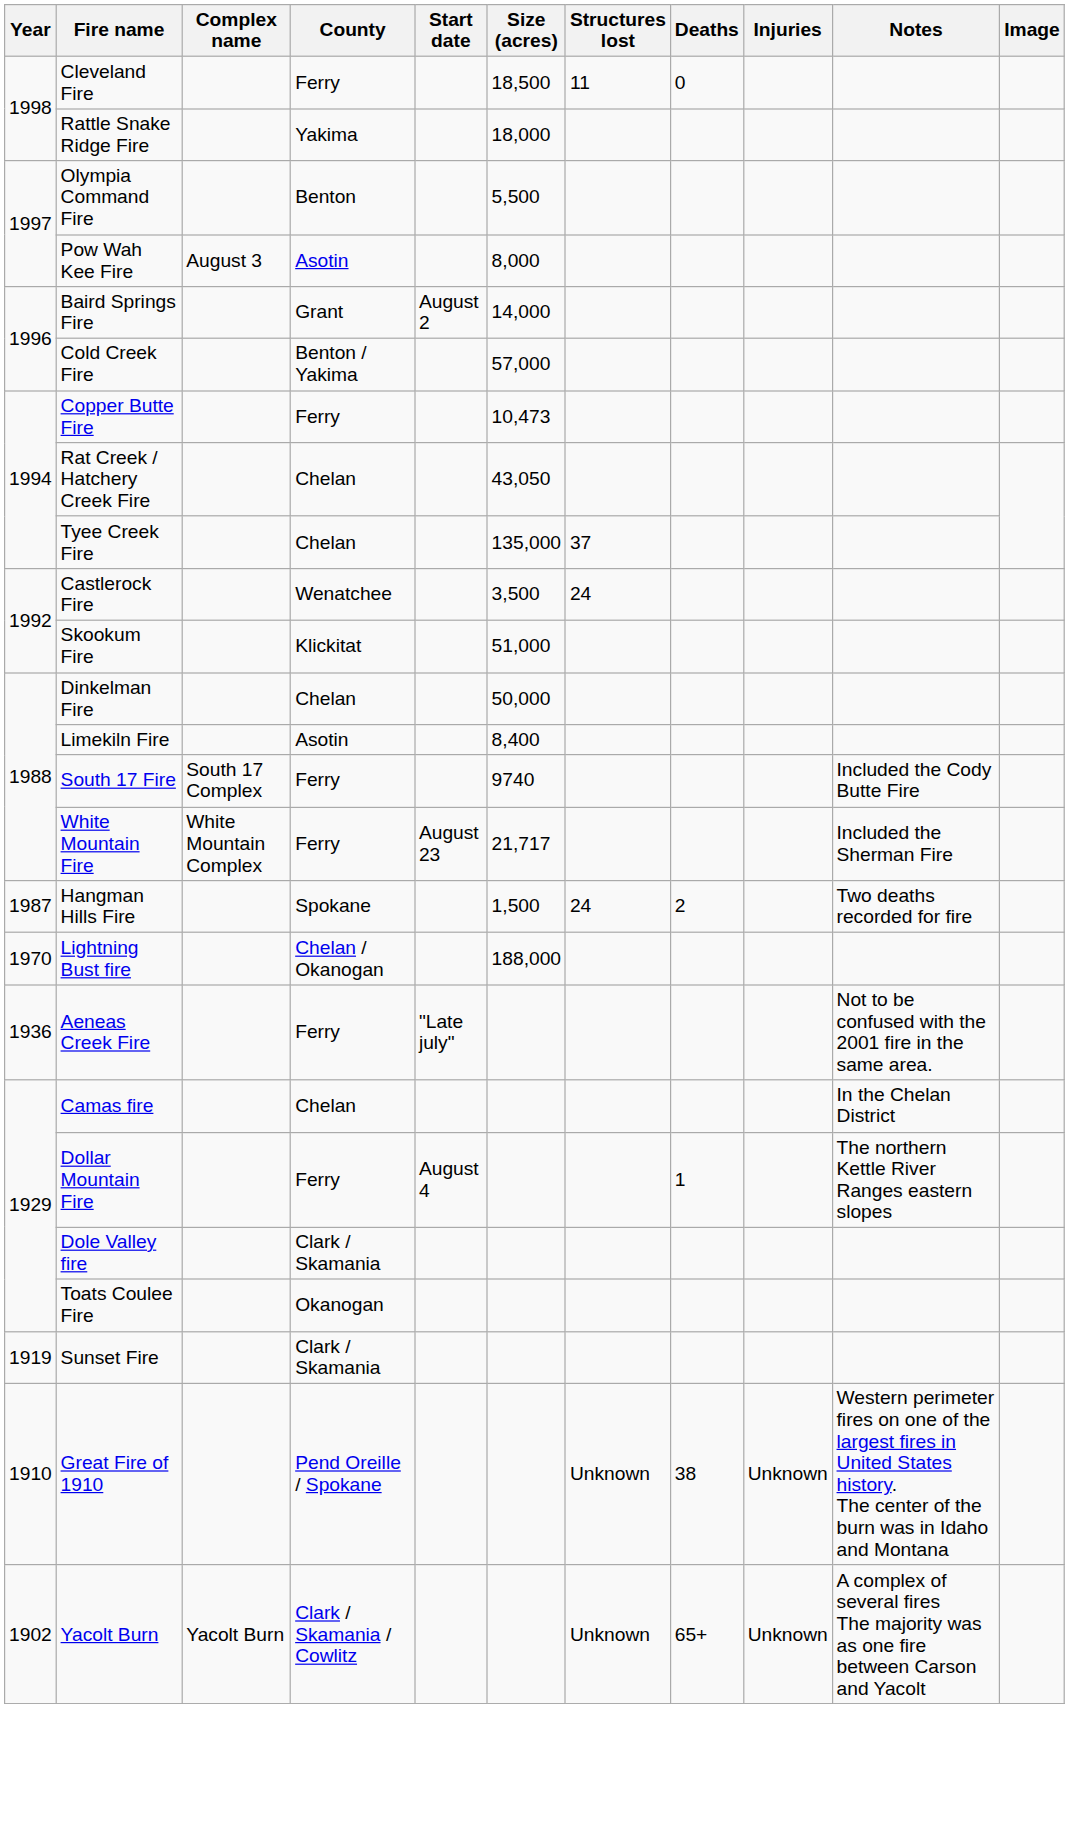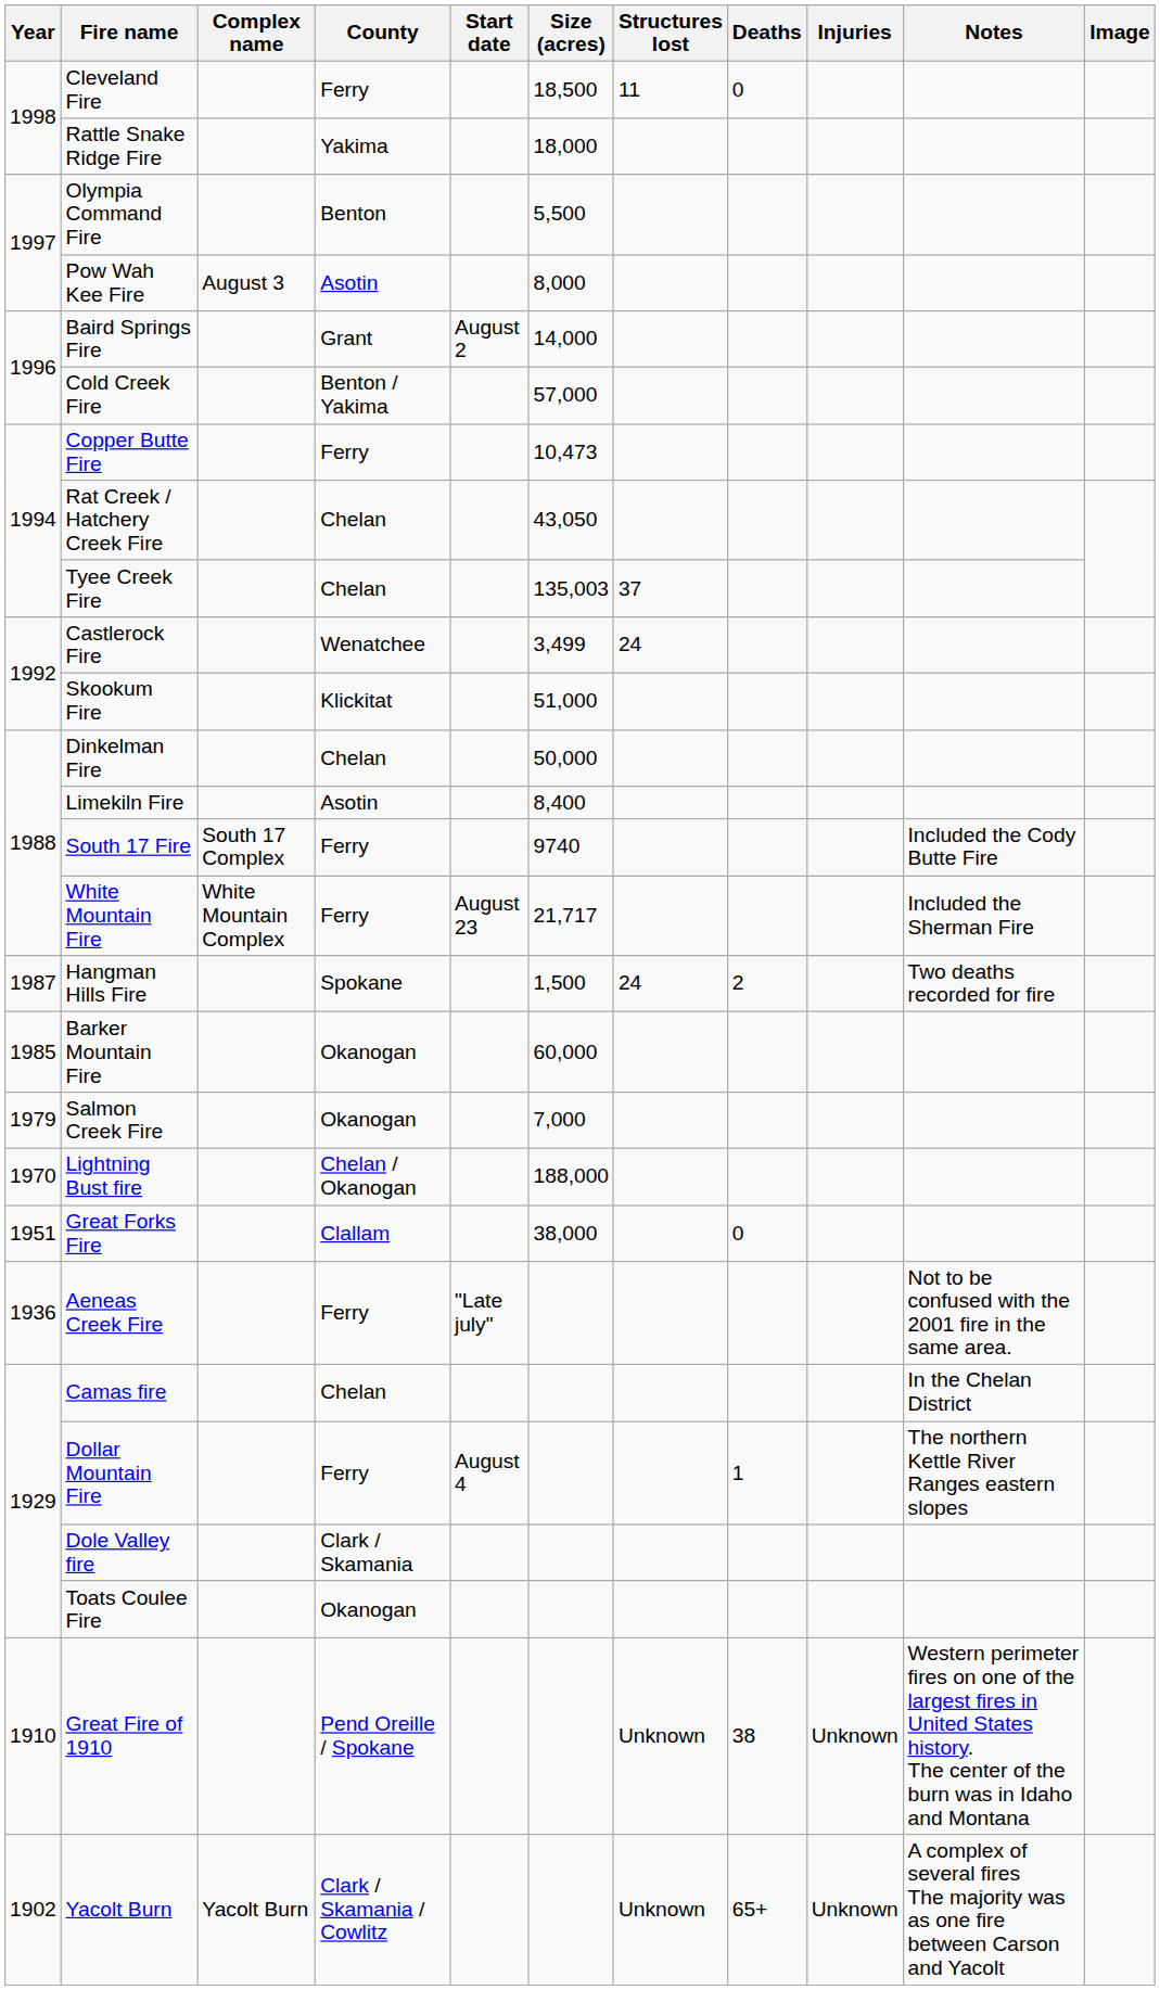 <table class="wikitable sortable" align="center" width="100%">
 <tr>
 <th>Year</th>
 <th>Fire name</th>
 <th>Complex name</th>
 <th>County</th>
 <th>Start date</th>
 <th data-sort-type="number">Size<br>(acres)</th>
 <th data-sort-type="number">Structures<br>lost</th>
 <th data-sort-type="number">Deaths</th>
 <th data-sort-type="number">Injuries</th>
 <th>Notes</th>
 <th>Image</th>
 </tr>
 <tr>
 <td rowspan=2>1998</td>
 <td>Cleveland Fire</td>
 <td></td>
 <td>Ferry</td>
 <td></td>
 <td>18,500</td>
 <td>11</td>
 <td>0</td>
 <td></td>
 <td></td>
 <td></td>
 </tr>
 <tr>
 <td>Rattle Snake Ridge Fire</td>
 <td></td>
 <td>Yakima</td>
 <td></td>
 <td>18,000</td>
 <td></td>
 <td></td>
 <td></td>
 <td></td>
 <td></td>
 </tr>
 <tr>
 <td rowspan=2>1997</td>
 <td>Olympia Command Fire</td>
 <td></td>
 <td>Benton</td>
 <td></td>
 <td>5,500</td>
 <td></td>
 <td></td>
 <td></td>
 <td></td>
 <td></td>
 </tr>
 <tr>
 <td>Pow Wah Kee Fire</td>
 <td>August 3</td>
 <td><a href='#'>Asotin</a></td>
 <td></td>
 <td>8,000</td>
 <td></td>
 <td></td>
 <td></td>
 <td></td>
 <td></td>
 </tr>
 <tr>
 <td Rowspan=2>1996</td>
 <td>Baird Springs Fire</td>
 <td></td>
 <td>Grant</td>
 <td>August 2</td>
 <td>14,000</td>
 <td></td>
 <td></td>
 <td></td>
 <td></td>
 <td></td>
 </tr>
 <tr>
 <td>Cold Creek Fire</td>
 <td></td>
 <td>Benton / Yakima</td>
 <td></td>
 <td>57,000</td>
 <td></td>
 <td></td>
 <td></td>
 <td></td>
 <td></td>
 </tr>
 <tr>
 <td Rowspan=3>1994</td>
 <td><a href='#'>Copper Butte Fire</a></td>
 <td></td>
 <td>Ferry</td>
 <td></td>
 <td>10,473</td>
 <td></td>
 <td></td>
 <td></td>
 <td></td>
 <td></td>
 </tr>
 <tr>
 <td>Rat Creek / Hatchery Creek Fire</td>
 <td></td>
 <td>Chelan</td>
 <td></td>
 <td>43,050</td>
 <td></td>
 <td></td>
 <td></td>
 <td></td>
 </tr>
 <tr>
 <td>Tyee Creek Fire</td>
 <td></td>
 <td>Chelan</td>
 <td></td>
-<td>135,000</td>
+<td>135,003</td>
 <td>37</td>
 <td></td>
 <td></td>
 <td></td>
 </tr>
 <tr>
 <td rowspan=2>1992</td>
 <td>Castlerock Fire</td>
 <td></td>
 <td>Wenatchee</td>
 <td></td>
-<td>3,500</td>
+<td>3,499</td>
 <td>24</td>
 <td></td>
 <td></td>
 <td></td>
 <td></td>
 </tr>
 <tr>
 <td>Skookum Fire</td>
 <td></td>
 <td>Klickitat</td>
 <td></td>
 <td>51,000</td>
 <td></td>
 <td></td>
 <td></td>
 <td></td>
 <td></td>
 </tr>
 <tr>
 <td rowspan=4>1988</td>
 <td>Dinkelman Fire</td>
 <td></td>
 <td>Chelan</td>
 <td></td>
 <td>50,000</td>
 <td></td>
 <td></td>
 <td></td>
 <td></td>
 <td></td>
 </tr>
 <tr>
 <td>Limekiln Fire</td>
 <td></td>
 <td>Asotin</td>
 <td></td>
 <td>8,400</td>
 <td></td>
 <td></td>
 <td></td>
 <td></td>
 <td></td>
 </tr>
 <tr>
 <td><a href='#'>South 17 Fire</a></td>
 <td>South 17 Complex</td>
 <td>Ferry</td>
 <td></td>
 <td>9740</td>
 <td></td>
 <td></td>
 <td></td>
 <td>Included the Cody Butte Fire</td>
 <td></td>
 </tr>
 <tr>
 <td><a href='#'>White Mountain Fire</a></td>
 <td>White Mountain Complex</td>
 <td>Ferry</td>
 <td>August 23</td>
 <td>21,717</td>
 <td></td>
 <td></td>
 <td></td>
 <td>Included the Sherman Fire</td>
 <td></td>
 </tr>
 <tr>
 <td>1987</td>
 <td>Hangman Hills Fire</td>
 <td></td>
 <td>Spokane</td>
 <td></td>
 <td>1,500</td>
 <td>24</td>
 <td>2</td>
 <td></td>
 <td>Two deaths recorded for fire</td>
 <td></td>
 </tr>
 <tr>
+<td>1985</td>
+<td>Barker Mountain Fire</td>
+<td></td>
+<td>Okanogan</td>
+<td></td>
+<td>60,000</td>
+<td></td>
+<td></td>
+<td></td>
+<td></td>
+<td></td>
+</tr>
+<tr>
+<td>1979</td>
+<td>Salmon Creek Fire</td>
+<td></td>
+<td>Okanogan</td>
+<td></td>
+<td>7,000</td>
+<td></td>
+<td></td>
+<td></td>
+<td></td>
+<td></td>
+</tr>
+<tr>
 <td>1970</td>
 <td><a href='#'>Lightning Bust fire</a></td>
 <td></td>
 <td><a href='#'>Chelan</a> / Okanogan</td>
 <td></td>
 <td>188,000</td>
 <td></td>
 <td></td>
+<td></td>
+<td></td>
+<td></td>
+</tr>
+<tr>
+<td>1951</td>
+<td><a href='#'>Great Forks Fire</a></td>
+<td></td>
+<td><a href='#'>Clallam</a></td>
+<td></td>
+<td>38,000 </td>
+<td></td>
+<td>0</td>
 <td></td>
 <td></td>
 <td></td>
 </tr>
 <tr>
 <td>1936</td>
 <td><a href='#'>Aeneas Creek Fire</a></td>
 <td></td>
 <td>Ferry</td>
 <td>"Late july"</td>
 <td></td>
 <td></td>
 <td></td>
 <td></td>
 <td>Not to be confused with the 2001 fire in the same area.</td>
 <td></td>
 </tr>
 <tr>
 <td rowspan=4>1929</td>
 <td><a href='#'>Camas fire</a></td>
 <td></td>
 <td>Chelan</td>
 <td></td>
 <td></td>
 <td></td>
 <td></td>
 <td></td>
 <td>In the Chelan District</td>
 <td></td>
 </tr>
 <tr>
 <td><a href='#'>Dollar Mountain Fire</a></td>
 <td></td>
 <td>Ferry</td>
 <td>August 4</td>
 <td></td>
 <td></td>
 <td>1</td>
 <td></td>
 <td>The northern Kettle River Ranges eastern slopes</td>
 <td></td>
 </tr>
 <tr>
 <td><a href='#'>Dole Valley fire</a></td>
 <td></td>
 <td>Clark / Skamania</td>
 <td></td>
 <td></td>
 <td></td>
 <td></td>
 <td></td>
 <td></td>
 <td></td>
 </tr>
 <tr>
 <td>Toats Coulee Fire</td>
 <td></td>
 <td>Okanogan</td>
 <td></td>
 <td></td>
 <td></td>
 <td></td>
 <td></td>
 <td></td>
 <td></td>
 </tr>
 <tr>
-<td>1919</td>
-<td>Sunset Fire</td>
-<td></td>
-<td>Clark / Skamania</td>
-<td></td>
-<td></td>
-<td></td>
-<td></td>
-<td></td>
-<td></td>
-<td></td>
-</tr>
-<tr>
 <td>1910</td>
 <td><a href='#'>Great Fire of 1910</a></td>
 <td></td>
 <td><a href='#'>Pend Oreille</a> / <a href='#'>Spokane</a></td>
 <td></td>
 <td></td>
 <td>Unknown</td>
 <td>38</td>
 <td>Unknown</td>
 <td>Western perimeter fires on one of the <a href='#'>largest fires in United States history</a>.<br> The center of the burn was in Idaho and Montana</td>
 <td></td>
 </tr>
 <tr>
 <td>1902</td>
 <td><a href='#'>Yacolt Burn</a></td>
 <td>Yacolt Burn</td>
 <td><a href='#'>Clark</a> / <a href='#'>Skamania</a> / <a href='#'>Cowlitz</a></td>
 <td></td>
 <td></td>
 <td>Unknown</td>
 <td>65+ </td>
 <td>Unknown</td>
 <td>A complex of several fires<br> The majority was as one fire between Carson and Yacolt</td>
 <td></td>
 </tr>
 <tr>
 </tr>
 </table>
